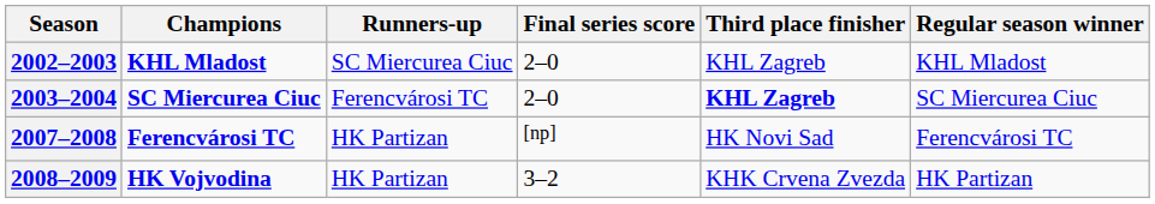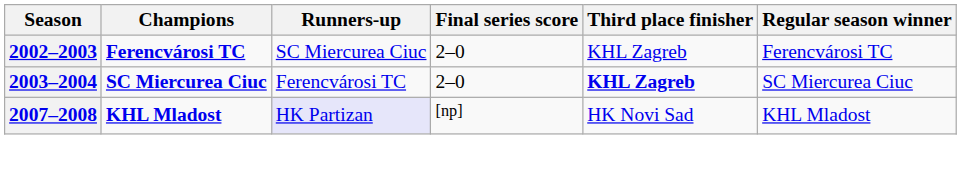 <table class="wikitable">
 <tr>
 <th>Season</th>
 <th>Champions</th>
 <th>Runners-up</th>
 <th>Final series score</th>
 <th>Third place finisher</th>
 <th>Regular season winner</th>
 </tr>
 <tr>
 <th><a href='#'>2002–2003</a></th>
-<td><strong> <a href='#'>KHL Mladost</a></strong></td>
+<td><strong> <a href='#'>Ferencvárosi TC</a></strong></td>
 <td> <a href='#'>SC Miercurea Ciuc</a></td>
 <td>2–0</td>
 <td> <a href='#'>KHL Zagreb</a></td>
-<td> <a href='#'>KHL Mladost</a></td>
+<td> <a href='#'>Ferencvárosi TC</a></td>
 </tr>
 <tr>
 <th><a href='#'>2003–2004</a></th>
 <td><strong> <a href='#'>SC Miercurea Ciuc</a></strong></td>
 <td> <a href='#'>Ferencvárosi TC</a></td>
 <td>2–0</td>
 <td><strong> <a href='#'>KHL Zagreb</a></strong></td>
 <td> <a href='#'>SC Miercurea Ciuc</a></td>
 </tr>
 <tr>
 <th><a href='#'>2007–2008</a></th>
-<td><strong> <a href='#'>Ferencvárosi TC</a></strong></td>
-<td> <a href='#'>HK Partizan</a></td>
+<td><strong> <a href='#'>KHL Mladost</a></strong></td>
+<td style="background: lavender;"> <a href='#'>HK Partizan</a></td>
 <td><sup>[np]</sup></td>
 <td> <a href='#'>HK Novi Sad</a></td>
-<td> <a href='#'>Ferencvárosi TC</a></td>
-</tr>
-<tr>
-<th><a href='#'>2008–2009</a></th>
-<td><strong> <a href='#'>HK Vojvodina</a></strong></td>
-<td> <a href='#'>HK Partizan</a></td>
-<td>3–2</td>
-<td> <a href='#'>KHK Crvena Zvezda</a></td>
-<td> <a href='#'>HK Partizan</a></td>
+<td> <a href='#'>KHL Mladost</a></td>
 </tr>
 </table>
